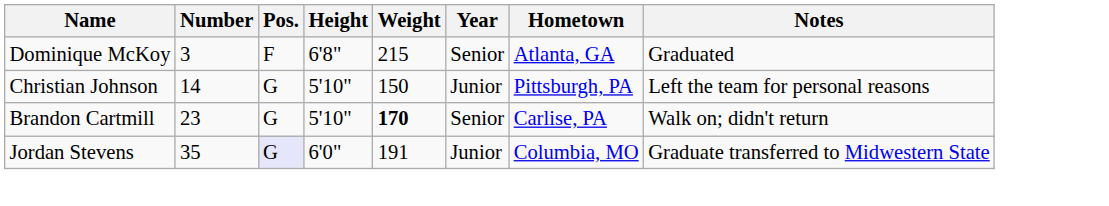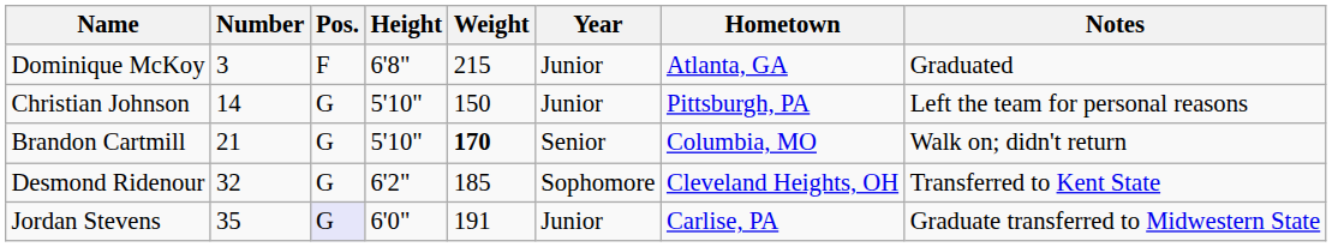 <table class="wikitable sortable" border="1">
 <tr>
 <th>Name</th>
 <th>Number</th>
 <th>Pos.</th>
 <th>Height</th>
 <th>Weight</th>
 <th>Year</th>
 <th>Hometown</th>
 <th class="unsortable">Notes</th>
 </tr>
 <tr>
 <td>Dominique McKoy</td>
 <td>3</td>
 <td>F</td>
 <td>6'8"</td>
 <td>215</td>
-<td>Senior</td>
+<td>Junior</td>
 <td><a href='#'>Atlanta, GA</a></td>
 <td>Graduated</td>
 </tr>
 <tr>
 <td>Christian Johnson</td>
 <td>14</td>
 <td>G</td>
 <td>5'10"</td>
 <td>150</td>
 <td>Junior</td>
 <td><a href='#'>Pittsburgh, PA</a></td>
 <td>Left the team for personal reasons</td>
 </tr>
 <tr>
 <td>Brandon Cartmill</td>
-<td>23</td>
+<td>21</td>
 <td>G</td>
 <td>5'10"</td>
 <td><strong>170</strong></td>
 <td>Senior</td>
-<td><a href='#'>Carlise, PA</a></td>
+<td><a href='#'>Columbia, MO</a></td>
 <td>Walk on; didn't return</td>
+</tr>
+<tr>
+<td>Desmond Ridenour</td>
+<td>32</td>
+<td>G</td>
+<td>6'2"</td>
+<td>185</td>
+<td>Sophomore</td>
+<td><a href='#'>Cleveland Heights, OH</a></td>
+<td>Transferred to <a href='#'>Kent State</a></td>
 </tr>
 <tr>
 <td>Jordan Stevens</td>
 <td>35</td>
 <td style="background: lavender;">G</td>
 <td>6'0"</td>
 <td>191</td>
 <td>Junior</td>
-<td><a href='#'>Columbia, MO</a></td>
+<td><a href='#'>Carlise, PA</a></td>
 <td>Graduate transferred to <a href='#'>Midwestern State</a></td>
 </tr>
 </table>
